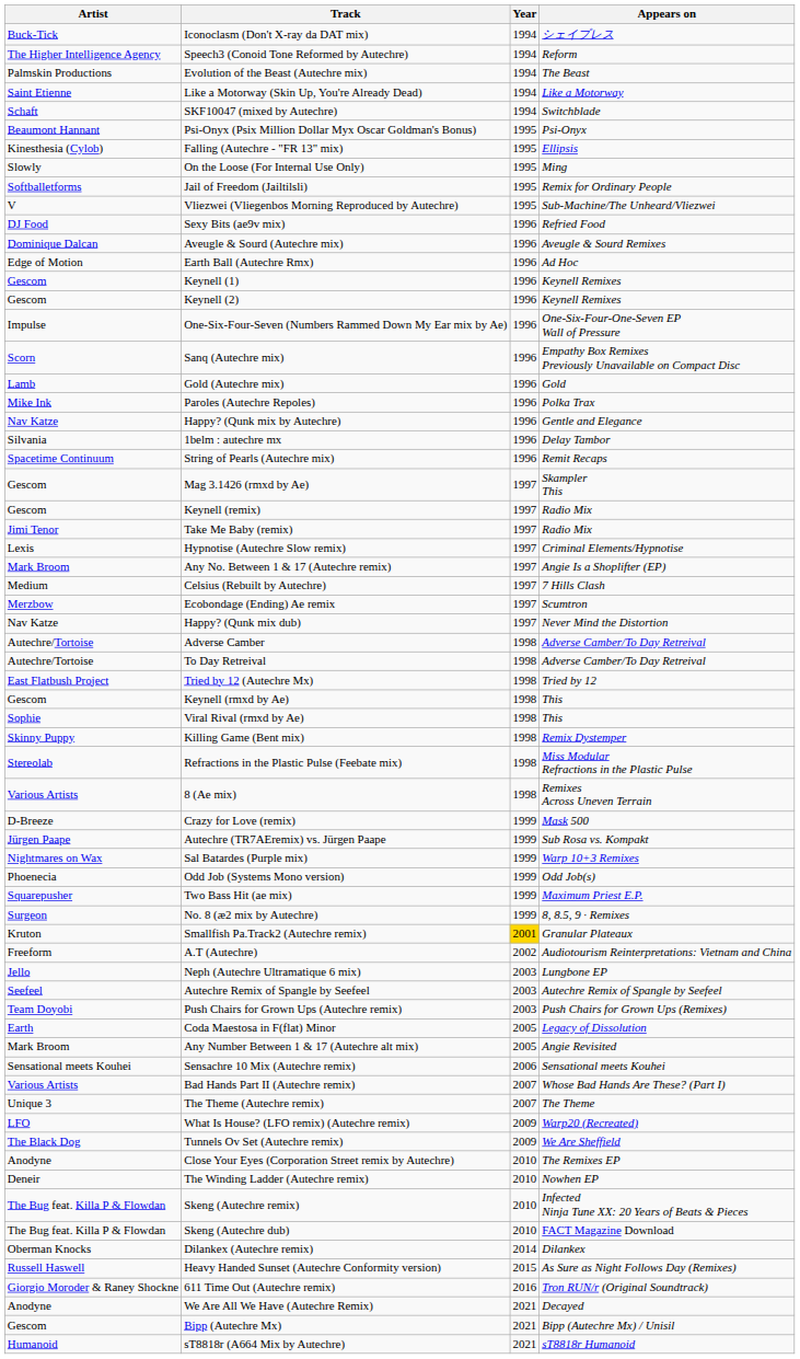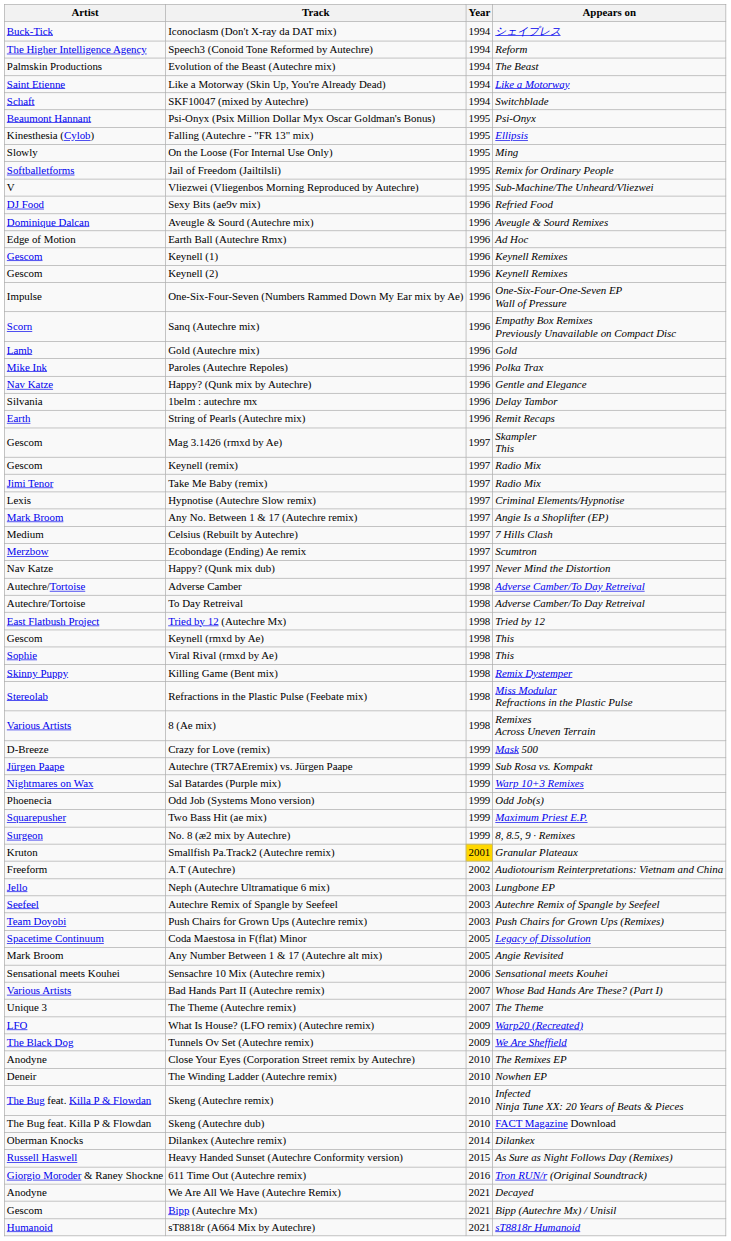 <table class="wikitable sortable collapsible">
 <tr>
 <th>Artist</th>
 <th>Track</th>
 <th>Year</th>
 <th>Appears on</th>
 </tr>
 <tr>
 <td><a href='#'>Buck-Tick</a></td>
 <td>Iconoclasm (Don't X-ray da DAT mix)</td>
 <td>1994</td>
 <td><em><a href='#'>シェイプレス</a></em></td>
 </tr>
 <tr>
 <td><a href='#'>The Higher Intelligence Agency</a></td>
 <td>Speech3 (Conoid Tone Reformed by Autechre)</td>
 <td>1994</td>
 <td><em>Reform</em></td>
 </tr>
 <tr>
 <td>Palmskin Productions</td>
 <td>Evolution of the Beast (Autechre mix)</td>
 <td>1994</td>
 <td><em>The Beast</em></td>
 </tr>
 <tr>
 <td><a href='#'>Saint Etienne</a></td>
 <td>Like a Motorway (Skin Up, You're Already Dead)</td>
 <td>1994</td>
 <td><em><a href='#'>Like a Motorway</a></em></td>
 </tr>
 <tr>
 <td><a href='#'>Schaft</a></td>
 <td>SKF10047 (mixed by Autechre)</td>
 <td>1994</td>
 <td><em>Switchblade</em></td>
 </tr>
 <tr>
 <td><a href='#'>Beaumont Hannant</a></td>
 <td>Psi-Onyx (Psix Million Dollar Myx Oscar Goldman's Bonus)</td>
 <td>1995</td>
 <td><em>Psi-Onyx</em></td>
 </tr>
 <tr>
 <td>Kinesthesia (<a href='#'>Cylob</a>)</td>
 <td>Falling (Autechre - "FR 13" mix)</td>
 <td>1995</td>
 <td><em><a href='#'>Ellipsis</a></em></td>
 </tr>
 <tr>
 <td>Slowly</td>
 <td>On the Loose (For Internal Use Only)</td>
 <td>1995</td>
 <td><em>Ming</em></td>
 </tr>
 <tr>
 <td><a href='#'>Softballetforms</a></td>
 <td>Jail of Freedom (Jailtilsli)</td>
 <td>1995</td>
 <td><em>Remix for Ordinary People</em></td>
 </tr>
 <tr>
 <td>V</td>
 <td>Vliezwei (Vliegenbos Morning Reproduced by Autechre)</td>
 <td>1995</td>
 <td><em>Sub-Machine/The Unheard/Vliezwei</em></td>
 </tr>
 <tr>
 <td><a href='#'>DJ Food</a></td>
 <td>Sexy Bits (ae9v mix)</td>
 <td>1996</td>
 <td><em>Refried Food</em></td>
 </tr>
 <tr>
 <td><a href='#'>Dominique Dalcan</a></td>
 <td>Aveugle & Sourd (Autechre mix)</td>
 <td>1996</td>
 <td><em>Aveugle & Sourd Remixes</em></td>
 </tr>
 <tr>
 <td>Edge of Motion</td>
 <td>Earth Ball (Autechre Rmx)</td>
 <td>1996</td>
 <td><em>Ad Hoc</em></td>
 </tr>
 <tr>
 <td><a href='#'>Gescom</a></td>
 <td>Keynell (1)</td>
 <td>1996</td>
 <td><em>Keynell Remixes</em></td>
 </tr>
 <tr>
 <td>Gescom</td>
 <td>Keynell (2)</td>
 <td>1996</td>
 <td><em>Keynell Remixes</em></td>
 </tr>
 <tr>
 <td>Impulse</td>
 <td>One-Six-Four-Seven (Numbers Rammed Down My Ear mix by Ae)</td>
 <td>1996</td>
 <td><em>One-Six-Four-One-Seven EP</em><br><em>Wall of Pressure</em></td>
 </tr>
 <tr>
 <td><a href='#'>Scorn</a></td>
 <td>Sanq (Autechre mix)</td>
 <td>1996</td>
 <td><em>Empathy Box Remixes</em><br><em>Previously Unavailable on Compact Disc</em></td>
 </tr>
 <tr>
 <td><a href='#'>Lamb</a></td>
 <td>Gold (Autechre mix)</td>
 <td>1996</td>
 <td><em>Gold</em></td>
 </tr>
 <tr>
 <td><a href='#'>Mike Ink</a></td>
 <td>Paroles (Autechre Repoles)</td>
 <td>1996</td>
 <td><em>Polka Trax</em></td>
 </tr>
 <tr>
 <td><a href='#'>Nav Katze</a></td>
 <td>Happy? (Qunk mix by Autechre)</td>
 <td>1996</td>
 <td><em>Gentle and Elegance</em></td>
 </tr>
 <tr>
 <td>Silvania</td>
 <td>1belm : autechre mx</td>
 <td>1996</td>
 <td><em>Delay Tambor</em></td>
 </tr>
 <tr>
-<td><a href='#'>Spacetime Continuum</a></td>
+<td><a href='#'>Earth</a></td>
 <td>String of Pearls (Autechre mix)</td>
 <td>1996</td>
 <td><em>Remit Recaps</em></td>
 </tr>
 <tr>
 <td>Gescom</td>
 <td>Mag 3.1426 (rmxd by Ae)</td>
 <td>1997</td>
 <td><em>Skampler</em><br><em>This</em></td>
 </tr>
 <tr>
 <td>Gescom</td>
 <td>Keynell (remix)</td>
 <td>1997</td>
 <td><em>Radio Mix</em></td>
 </tr>
 <tr>
 <td><a href='#'>Jimi Tenor</a></td>
 <td>Take Me Baby (remix)</td>
 <td>1997</td>
 <td><em>Radio Mix</em></td>
 </tr>
 <tr>
 <td>Lexis</td>
 <td>Hypnotise (Autechre Slow remix)</td>
 <td>1997</td>
 <td><em>Criminal Elements/Hypnotise</em></td>
 </tr>
 <tr>
 <td><a href='#'>Mark Broom</a></td>
 <td>Any No. Between 1 & 17 (Autechre remix)</td>
 <td>1997</td>
 <td><em>Angie Is a Shoplifter (EP)</em></td>
 </tr>
 <tr>
 <td>Medium</td>
 <td>Celsius (Rebuilt by Autechre)</td>
 <td>1997</td>
 <td><em>7 Hills Clash</em></td>
 </tr>
 <tr>
 <td><a href='#'>Merzbow</a></td>
 <td>Ecobondage (Ending) Ae remix</td>
 <td>1997</td>
 <td><em>Scumtron</em></td>
 </tr>
 <tr>
 <td>Nav Katze</td>
 <td>Happy? (Qunk mix dub)</td>
 <td>1997</td>
 <td><em>Never Mind the Distortion</em></td>
 </tr>
 <tr>
 <td>Autechre/<a href='#'>Tortoise</a></td>
 <td>Adverse Camber</td>
 <td>1998</td>
 <td><em><a href='#'>Adverse Camber/To Day Retreival</a></em></td>
 </tr>
 <tr>
 <td>Autechre/Tortoise</td>
 <td>To Day Retreival</td>
 <td>1998</td>
 <td><em>Adverse Camber/To Day Retreival</em></td>
 </tr>
 <tr>
 <td><a href='#'>East Flatbush Project</a></td>
 <td><a href='#'>Tried by 12</a> (Autechre Mx)</td>
 <td>1998</td>
 <td><em>Tried by 12</em></td>
 </tr>
 <tr>
 <td>Gescom</td>
 <td>Keynell (rmxd by Ae)</td>
 <td>1998</td>
 <td><em>This</em></td>
 </tr>
 <tr>
 <td><a href='#'>Sophie</a></td>
 <td>Viral Rival (rmxd by Ae)</td>
 <td>1998</td>
 <td><em>This</em></td>
 </tr>
 <tr>
 <td><a href='#'>Skinny Puppy</a></td>
 <td>Killing Game (Bent mix)</td>
 <td>1998</td>
 <td><em><a href='#'>Remix Dystemper</a></em></td>
 </tr>
 <tr>
 <td><a href='#'>Stereolab</a></td>
 <td>Refractions in the Plastic Pulse (Feebate mix)</td>
 <td>1998</td>
 <td><em><a href='#'>Miss Modular</a></em><br><em>Refractions in the Plastic Pulse</em></td>
 </tr>
 <tr>
 <td><a href='#'>Various Artists</a></td>
 <td>8 (Ae mix)</td>
 <td>1998</td>
 <td><em>Remixes</em><br><em>Across Uneven Terrain</em></td>
 </tr>
 <tr>
 <td>D-Breeze</td>
 <td>Crazy for Love (remix)</td>
 <td>1999</td>
 <td><em><a href='#'>Mask</a> 500</em></td>
 </tr>
 <tr>
 <td><a href='#'>Jürgen Paape</a></td>
 <td>Autechre (TR7AEremix) vs. Jürgen Paape</td>
 <td>1999</td>
 <td><em>Sub Rosa vs. Kompakt</em></td>
 </tr>
 <tr>
 <td><a href='#'>Nightmares on Wax</a></td>
 <td>Sal Batardes (Purple mix)</td>
 <td>1999</td>
 <td><em><a href='#'>Warp 10+3 Remixes</a></em></td>
 </tr>
 <tr>
 <td>Phoenecia</td>
 <td>Odd Job (Systems Mono version)</td>
 <td>1999</td>
 <td><em>Odd Job(s)</em></td>
 </tr>
 <tr>
 <td><a href='#'>Squarepusher</a></td>
 <td>Two Bass Hit (ae mix)</td>
 <td>1999</td>
 <td><em><a href='#'>Maximum Priest E.P.</a></em></td>
 </tr>
 <tr>
 <td><a href='#'>Surgeon</a></td>
 <td>No. 8 (æ2 mix by Autechre)</td>
 <td>1999</td>
 <td><em>8, 8.5, 9 · Remixes</em></td>
 </tr>
 <tr>
 <td>Kruton</td>
 <td>Smallfish Pa.Track2 (Autechre remix)</td>
 <td style="background: gold;">2001</td>
 <td><em>Granular Plateaux</em></td>
 </tr>
 <tr>
 <td>Freeform</td>
 <td>A.T (Autechre)</td>
 <td>2002</td>
 <td><em>Audiotourism Reinterpretations: Vietnam and China</em></td>
 </tr>
 <tr>
 <td><a href='#'>Jello</a></td>
 <td>Neph (Autechre Ultramatique 6 mix)</td>
 <td>2003</td>
 <td><em>Lungbone EP</em></td>
 </tr>
 <tr>
 <td><a href='#'>Seefeel</a></td>
 <td>Autechre Remix of Spangle by Seefeel</td>
 <td>2003</td>
 <td><em>Autechre Remix of Spangle by Seefeel</em></td>
 </tr>
 <tr>
 <td><a href='#'>Team Doyobi</a></td>
 <td>Push Chairs for Grown Ups (Autechre remix)</td>
 <td>2003</td>
 <td><em>Push Chairs for Grown Ups (Remixes)</em></td>
 </tr>
 <tr>
-<td><a href='#'>Earth</a></td>
+<td><a href='#'>Spacetime Continuum</a></td>
 <td>Coda Maestosa in F(flat) Minor</td>
 <td>2005</td>
 <td><em><a href='#'>Legacy of Dissolution</a></em></td>
 </tr>
 <tr>
 <td>Mark Broom</td>
 <td>Any Number Between 1 & 17 (Autechre alt mix)</td>
 <td>2005</td>
 <td><em>Angie Revisited</em></td>
 </tr>
 <tr>
 <td>Sensational meets Kouhei</td>
 <td>Sensachre 10 Mix (Autechre remix)</td>
 <td>2006</td>
 <td><em>Sensational meets Kouhei</em></td>
 </tr>
 <tr>
 <td><a href='#'>Various Artists</a></td>
 <td>Bad Hands Part II (Autechre remix)</td>
 <td>2007</td>
 <td><em>Whose Bad Hands Are These? (Part I)</em></td>
 </tr>
 <tr>
 <td>Unique 3</td>
 <td>The Theme (Autechre remix)</td>
 <td>2007</td>
 <td><em>The Theme</em></td>
 </tr>
 <tr>
 <td><a href='#'>LFO</a></td>
 <td>What Is House? (LFO remix) (Autechre remix)</td>
 <td>2009</td>
 <td><em><a href='#'>Warp20 (Recreated)</a></em></td>
 </tr>
 <tr>
 <td><a href='#'>The Black Dog</a></td>
 <td>Tunnels Ov Set (Autechre remix)</td>
 <td>2009</td>
 <td><em><a href='#'>We Are Sheffield</a></em></td>
 </tr>
 <tr>
 <td>Anodyne</td>
 <td>Close Your Eyes (Corporation Street remix by Autechre)</td>
 <td>2010</td>
 <td><em>The Remixes EP</em></td>
 </tr>
 <tr>
 <td>Deneir</td>
 <td>The Winding Ladder (Autechre remix)</td>
 <td>2010</td>
 <td><em>Nowhen EP</em></td>
 </tr>
 <tr>
 <td><a href='#'>The Bug</a> feat. <a href='#'>Killa P & Flowdan</a></td>
 <td>Skeng (Autechre remix)</td>
 <td>2010</td>
 <td><em>Infected</em><br><em>Ninja Tune XX: 20 Years of Beats & Pieces</em></td>
 </tr>
 <tr>
 <td>The Bug feat. Killa P & Flowdan</td>
 <td>Skeng (Autechre dub)</td>
 <td>2010</td>
 <td><a href='#'>FACT Magazine</a> Download</td>
 </tr>
 <tr>
 <td>Oberman Knocks</td>
 <td>Dilankex (Autechre remix)</td>
 <td>2014</td>
 <td><em>Dilankex</em></td>
 </tr>
 <tr>
 <td><a href='#'>Russell Haswell</a></td>
 <td>Heavy Handed Sunset (Autechre Conformity version)</td>
 <td>2015</td>
 <td><em>As Sure as Night Follows Day (Remixes)</em></td>
 </tr>
 <tr>
 <td><a href='#'>Giorgio Moroder</a> & Raney Shockne</td>
 <td>611 Time Out (Autechre remix)</td>
 <td>2016</td>
 <td><em><a href='#'>Tron RUN/r</a> (Original Soundtrack)</em></td>
 </tr>
 <tr>
 <td>Anodyne</td>
 <td>We Are All We Have (Autechre Remix)</td>
 <td>2021</td>
 <td><em>Decayed</em></td>
 </tr>
 <tr>
 <td>Gescom</td>
 <td><a href='#'>Bipp</a> (Autechre Mx)</td>
 <td>2021</td>
 <td><em>Bipp (Autechre Mx) / Unisil</em></td>
 </tr>
 <tr>
 <td><a href='#'>Humanoid</a></td>
 <td>sT8818r (A664 Mix by Autechre)</td>
 <td>2021</td>
 <td><em><a href='#'>sT8818r Humanoid</a></em></td>
 </tr>
 </table>
